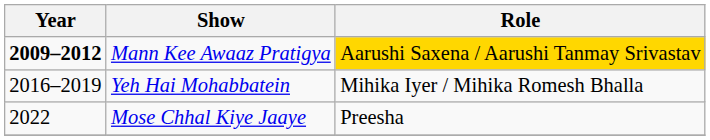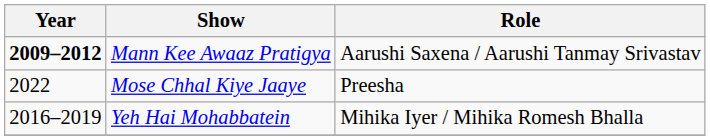 <table class="wikitable">
 <tr>
 <th>Year</th>
 <th>Show</th>
 <th>Role</th>
 </tr>
 <tr>
 <td><strong>2009–2012</strong></td>
 <td><em><a href='#'>Mann Kee Awaaz Pratigya</a></em></td>
-<td style="background: gold;">Aarushi Saxena / Aarushi Tanmay Srivastav</td>
+<td>Aarushi Saxena / Aarushi Tanmay Srivastav</td>
+</tr>
+<tr>
+<td>2022</td>
+<td><em><a href='#'>Mose Chhal Kiye Jaaye</a></em></td>
+<td>Preesha</td>
 </tr>
 <tr>
 <td>2016–2019</td>
 <td><em><a href='#'>Yeh Hai Mohabbatein</a></em></td>
 <td>Mihika Iyer / Mihika Romesh Bhalla</td>
 </tr>
 <tr>
-<td>2022</td>
-<td><em><a href='#'>Mose Chhal Kiye Jaaye</a></em></td>
-<td>Preesha</td>
-</tr>
-<tr>
 </tr>
 </table>
